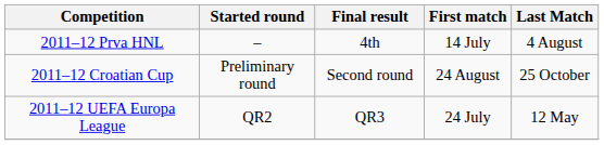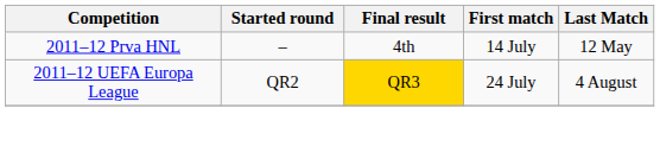 <table class="wikitable" style="text-align: center;">
 <tr>
 <th width="220">Competition</th>
 <th width="120">Started round</th>
 <th width="120">Final result</th>
 <th width="90">First match</th>
 <th width="90">Last Match</th>
 </tr>
 <tr>
 <td><a href='#'>2011–12 Prva HNL</a></td>
 <td>–</td>
 <td>4th</td>
 <td>14 July</td>
-<td>4 August</td>
-</tr>
-<tr>
-<td><a href='#'>2011–12 Croatian Cup</a></td>
-<td>Preliminary round</td>
-<td>Second round</td>
-<td>24 August</td>
-<td>25 October</td>
+<td>12 May</td>
 </tr>
 <tr>
 <td><a href='#'>2011–12 UEFA Europa League</a></td>
 <td>QR2</td>
-<td>QR3</td>
+<td style="background: gold;">QR3</td>
 <td>24 July</td>
-<td>12 May</td>
+<td>4 August</td>
 </tr>
 <tr>
 </tr>
 </table>
